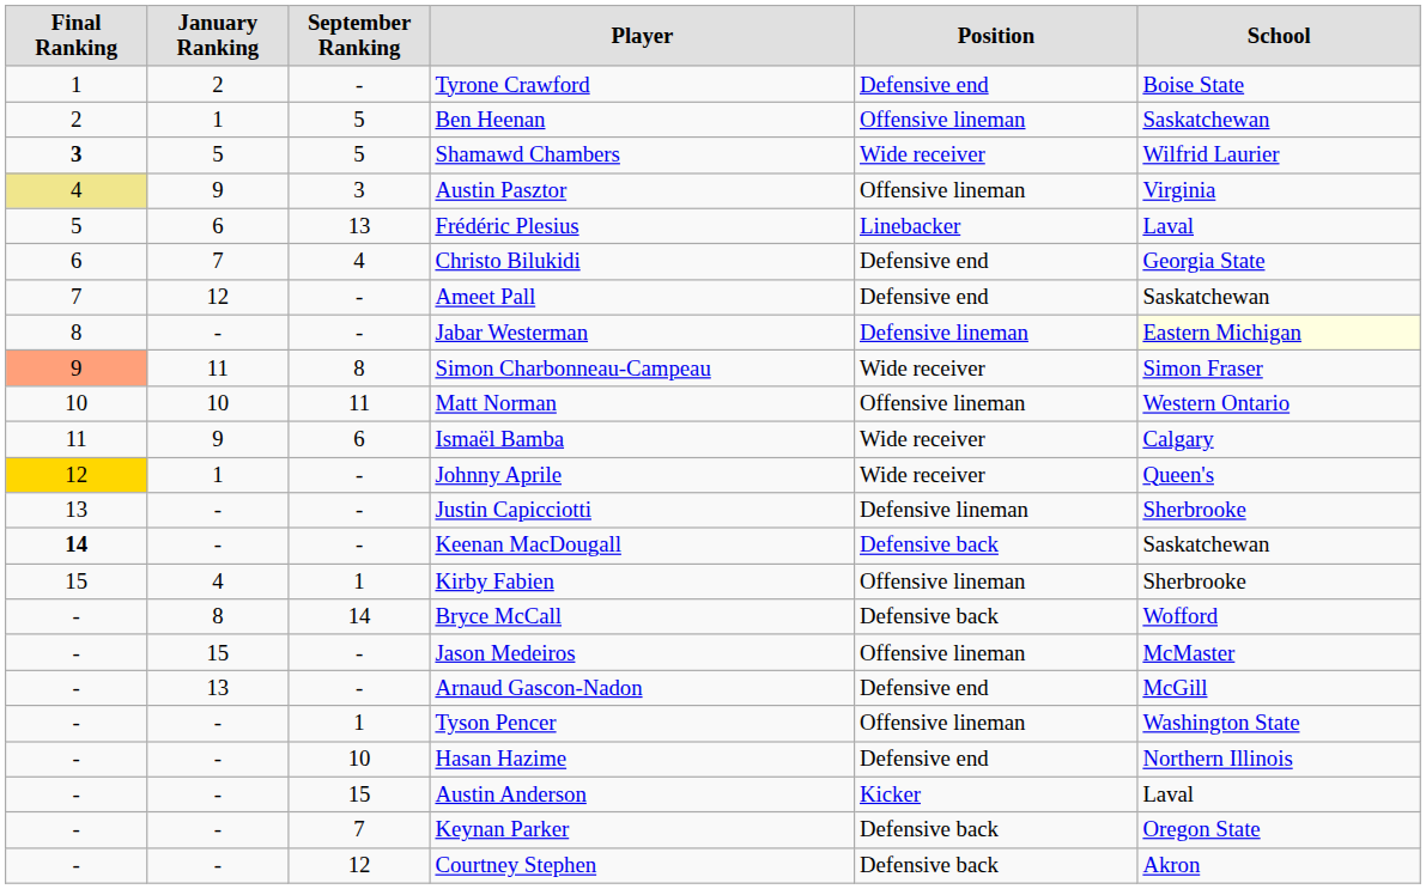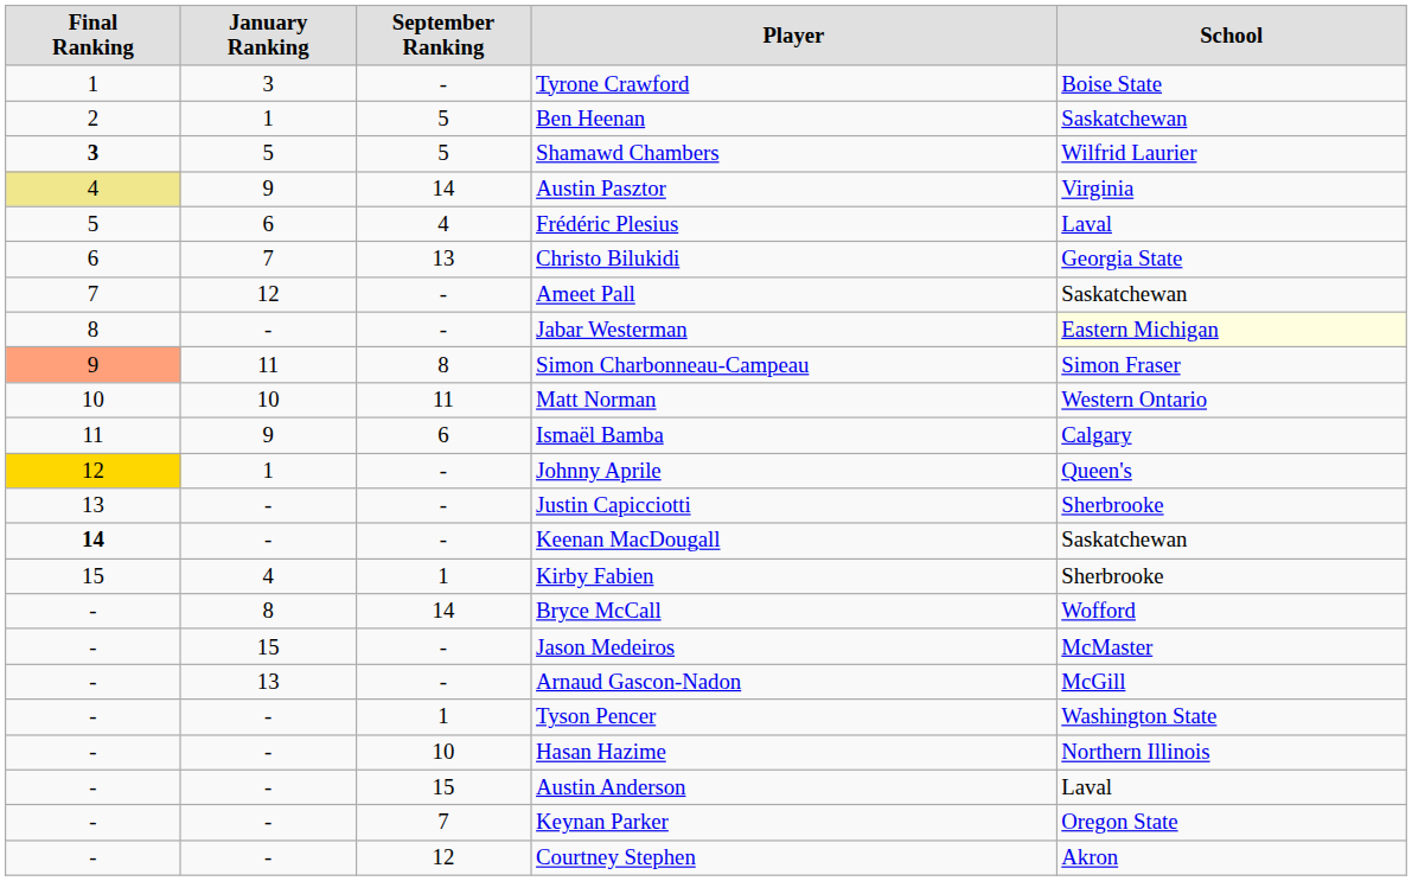 <table class="wikitable sortable" width="80%">
 <tr>
 <th style="background:#e0e0e0; width:10%;">Final<br>Ranking</th>
 <th style="background:#e0e0e0; width:10%;">January<br>Ranking</th>
 <th style="background:#e0e0e0; width:10%;">September<br>Ranking</th>
 <th style="background:#e0e0e0; width:30%;">Player</th>
-<th style="background:#e0e0e0; width:20%;">Position</th>
 <th style="background:#e0e0e0; width:20%;">School</th>
 </tr>
 <tr>
 <td style="text-align:center;">1</td>
-<td style="text-align:center;">2</td>
+<td style="text-align:center;">3</td>
 <td style="text-align:center;">-</td>
 <td><a href='#'>Tyrone Crawford</a></td>
-<td><a href='#'>Defensive end</a></td>
 <td><a href='#'>Boise State</a></td>
 </tr>
 <tr>
 <td style="text-align:center;">2</td>
 <td style="text-align:center;">1</td>
 <td style="text-align:center;">5</td>
 <td><a href='#'>Ben Heenan</a></td>
-<td><a href='#'>Offensive lineman</a></td>
 <td><a href='#'>Saskatchewan</a></td>
 </tr>
 <tr>
 <td style="text-align:center;"><strong>3</strong></td>
 <td style="text-align:center;">5</td>
 <td style="text-align:center;">5</td>
 <td><a href='#'>Shamawd Chambers</a></td>
-<td><a href='#'>Wide receiver</a></td>
 <td><a href='#'>Wilfrid Laurier</a></td>
 </tr>
 <tr>
 <td style="background: khaki; text-align:center;">4</td>
 <td style="text-align:center;">9</td>
-<td style="text-align:center;">3</td>
+<td style="text-align:center;">14</td>
 <td><a href='#'>Austin Pasztor</a></td>
-<td>Offensive lineman</td>
 <td><a href='#'>Virginia</a></td>
 </tr>
 <tr>
 <td style="text-align:center;">5</td>
 <td style="text-align:center;">6</td>
-<td style="text-align:center;">13</td>
+<td style="text-align:center;">4</td>
 <td><a href='#'>Frédéric Plesius</a></td>
-<td><a href='#'>Linebacker</a></td>
 <td><a href='#'>Laval</a></td>
 </tr>
 <tr>
 <td style="text-align:center;">6</td>
 <td style="text-align:center;">7</td>
-<td style="text-align:center;">4</td>
+<td style="text-align:center;">13</td>
 <td><a href='#'>Christo Bilukidi</a></td>
-<td>Defensive end</td>
 <td><a href='#'>Georgia State</a></td>
 </tr>
 <tr>
 <td style="text-align:center;">7</td>
 <td style="text-align:center;">12</td>
 <td style="text-align:center;">-</td>
 <td><a href='#'>Ameet Pall</a></td>
-<td>Defensive end</td>
 <td>Saskatchewan</td>
 </tr>
 <tr>
 <td style="text-align:center;">8</td>
 <td style="text-align:center;">-</td>
 <td style="text-align:center;">-</td>
 <td><a href='#'>Jabar Westerman</a></td>
-<td><a href='#'>Defensive lineman</a></td>
 <td style="background: lightyellow;"><a href='#'>Eastern Michigan</a></td>
 </tr>
 <tr>
 <td style="background: lightsalmon; text-align:center;">9</td>
 <td style="text-align:center;">11</td>
 <td style="text-align:center;">8</td>
 <td><a href='#'>Simon Charbonneau-Campeau</a></td>
-<td>Wide receiver</td>
 <td><a href='#'>Simon Fraser</a></td>
 </tr>
 <tr>
 <td style="text-align:center;">10</td>
 <td style="text-align:center;">10</td>
 <td style="text-align:center;">11</td>
 <td><a href='#'>Matt Norman</a></td>
-<td>Offensive lineman</td>
 <td><a href='#'>Western Ontario</a></td>
 </tr>
 <tr>
 <td style="text-align:center;">11</td>
 <td style="text-align:center;">9</td>
 <td style="text-align:center;">6</td>
 <td><a href='#'>Ismaël Bamba</a></td>
-<td>Wide receiver</td>
 <td><a href='#'>Calgary</a></td>
 </tr>
 <tr>
 <td style="background: gold; text-align:center;">12</td>
 <td style="text-align:center;">1</td>
 <td style="text-align:center;">-</td>
 <td><a href='#'>Johnny Aprile</a></td>
-<td>Wide receiver</td>
 <td><a href='#'>Queen's</a></td>
 </tr>
 <tr>
 <td style="text-align:center;">13</td>
 <td style="text-align:center;">-</td>
 <td style="text-align:center;">-</td>
 <td><a href='#'>Justin Capicciotti</a></td>
-<td>Defensive lineman</td>
 <td><a href='#'>Sherbrooke</a></td>
 </tr>
 <tr>
 <td style="text-align:center;"><strong>14</strong></td>
 <td style="text-align:center;">-</td>
 <td style="text-align:center;">-</td>
 <td><a href='#'>Keenan MacDougall</a></td>
-<td><a href='#'>Defensive back</a></td>
 <td>Saskatchewan</td>
 </tr>
 <tr>
 <td style="text-align:center;">15</td>
 <td style="text-align:center;">4</td>
 <td style="text-align:center;">1</td>
 <td><a href='#'>Kirby Fabien</a></td>
-<td>Offensive lineman</td>
 <td>Sherbrooke</td>
 </tr>
 <tr>
 <td style="text-align:center;">-</td>
 <td style="text-align:center;">8</td>
 <td style="text-align:center;">14</td>
 <td><a href='#'>Bryce McCall</a></td>
-<td>Defensive back</td>
 <td><a href='#'>Wofford</a></td>
 </tr>
 <tr>
 <td style="text-align:center;">-</td>
 <td style="text-align:center;">15</td>
 <td style="text-align:center;">-</td>
 <td><a href='#'>Jason Medeiros</a></td>
-<td>Offensive lineman</td>
 <td><a href='#'>McMaster</a></td>
 </tr>
 <tr>
 <td style="text-align:center;">-</td>
 <td style="text-align:center;">13</td>
 <td style="text-align:center;">-</td>
 <td><a href='#'>Arnaud Gascon-Nadon</a></td>
-<td>Defensive end</td>
 <td><a href='#'>McGill</a></td>
 </tr>
 <tr>
 <td style="text-align:center;">-</td>
 <td style="text-align:center;">-</td>
 <td style="text-align:center;">1</td>
 <td><a href='#'>Tyson Pencer</a></td>
-<td>Offensive lineman</td>
 <td><a href='#'>Washington State</a></td>
 </tr>
 <tr>
 <td style="text-align:center;">-</td>
 <td style="text-align:center;">-</td>
 <td style="text-align:center;">10</td>
 <td><a href='#'>Hasan Hazime</a></td>
-<td>Defensive end</td>
 <td><a href='#'>Northern Illinois</a></td>
 </tr>
 <tr>
 <td style="text-align:center;">-</td>
 <td style="text-align:center;">-</td>
 <td style="text-align:center;">15</td>
 <td><a href='#'>Austin Anderson</a></td>
-<td><a href='#'>Kicker</a></td>
 <td>Laval</td>
 </tr>
 <tr>
 <td style="text-align:center;">-</td>
 <td style="text-align:center;">-</td>
 <td style="text-align:center;">7</td>
 <td><a href='#'>Keynan Parker</a></td>
-<td>Defensive back</td>
 <td><a href='#'>Oregon State</a></td>
 </tr>
 <tr>
 <td style="text-align:center;">-</td>
 <td style="text-align:center;">-</td>
 <td style="text-align:center;">12</td>
 <td><a href='#'>Courtney Stephen</a></td>
-<td>Defensive back</td>
 <td><a href='#'>Akron</a></td>
 </tr>
 </table>
